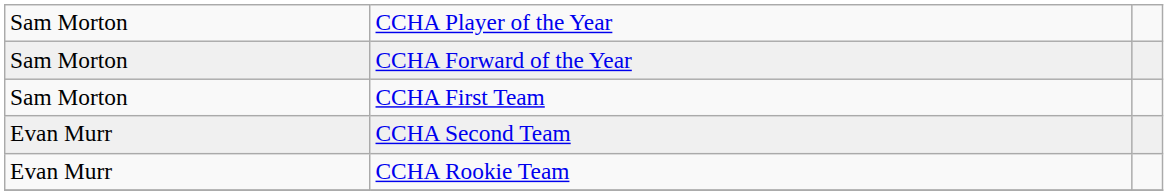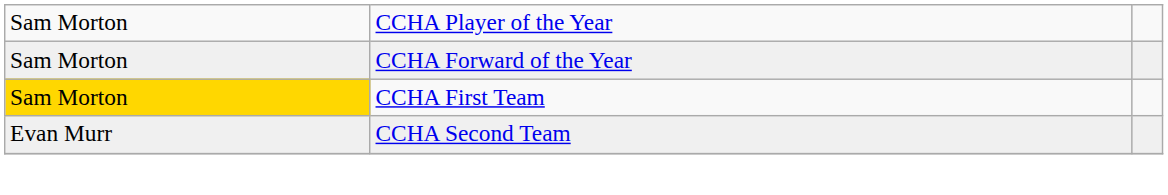 <table class="wikitable" width=40%>
 <tr>
 <td>Sam Morton</td>
 <td><a href='#'>CCHA Player of the Year</a></td>
 <td></td>
 </tr>
 <tr bgcolor=f0f0f0>
 <td>Sam Morton</td>
 <td><a href='#'>CCHA Forward of the Year</a></td>
 <td></td>
 </tr>
 <tr>
-<td>Sam Morton</td>
+<td style="background: gold;">Sam Morton</td>
 <td rowspan=1><a href='#'>CCHA First Team</a></td>
 <td rowspan=1></td>
 </tr>
 <tr bgcolor=f0f0f0>
 <td>Evan Murr</td>
 <td rowspan=1><a href='#'>CCHA Second Team</a></td>
 <td rowspan=1></td>
 </tr>
 <tr>
-<td>Evan Murr</td>
-<td rowspan=1><a href='#'>CCHA Rookie Team</a></td>
-<td rowspan=1></td>
-</tr>
-<tr>
 </tr>
 </table>
